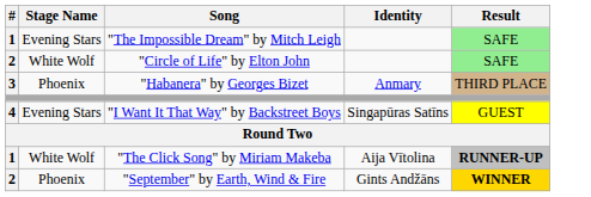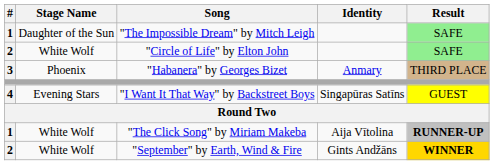 <table class="wikitable plainrowheaders" style="text-align: center;">
 <tr>
 <th>#</th>
 <th>Stage Name</th>
 <th>Song</th>
 <th>Identity</th>
 <th>Result</th>
 </tr>
 <tr>
 <th>1</th>
-<td>Evening Stars</td>
+<td>Daughter of the Sun</td>
 <td>"<a href='#'>The Impossible Dream</a>" by <a href='#'>Mitch Leigh</a></td>
 <td></td>
 <td bgcolor="lightgreen">SAFE</td>
 </tr>
 <tr>
 <th>2</th>
 <td>White Wolf</td>
 <td>"<a href='#'>Circle of Life</a>" by <a href='#'>Elton John</a></td>
 <td></td>
 <td bgcolor="lightgreen">SAFE</td>
 </tr>
 <tr>
 <th>3</th>
 <td>Phoenix</td>
 <td>"<a href='#'>Habanera</a>" by <a href='#'>Georges Bizet</a></td>
 <td><a href='#'>Anmary</a></td>
 <td bgcolor=tan>THIRD PLACE</td>
 </tr>
 <tr>
 <td colspan="5" style="background:darkgray"></td>
 </tr>
 <tr>
 <th>4</th>
 <td>Evening Stars</td>
 <td>"<a href='#'>I Want It That Way</a>" by <a href='#'>Backstreet Boys</a></td>
 <td>Singapūras Satīns</td>
 <td bgcolor=yellow>GUEST</td>
 </tr>
 <tr>
 <th colspan="5">Round Two</th>
 </tr>
 <tr>
 <th>1</th>
 <td>White Wolf</td>
 <td>"<a href='#'>The Click Song</a>" by <a href='#'>Miriam Makeba</a></td>
 <td>Aija Vītolina</td>
 <td bgcolor=silver><strong>RUNNER-UP</strong></td>
 </tr>
 <tr>
 <th>2</th>
-<td>Phoenix</td>
+<td>White Wolf</td>
 <td>"<a href='#'>September</a>" by <a href='#'>Earth, Wind & Fire</a></td>
 <td>Gints Andžāns</td>
 <td bgcolor=gold><strong>WINNER</strong></td>
 </tr>
 </table>
